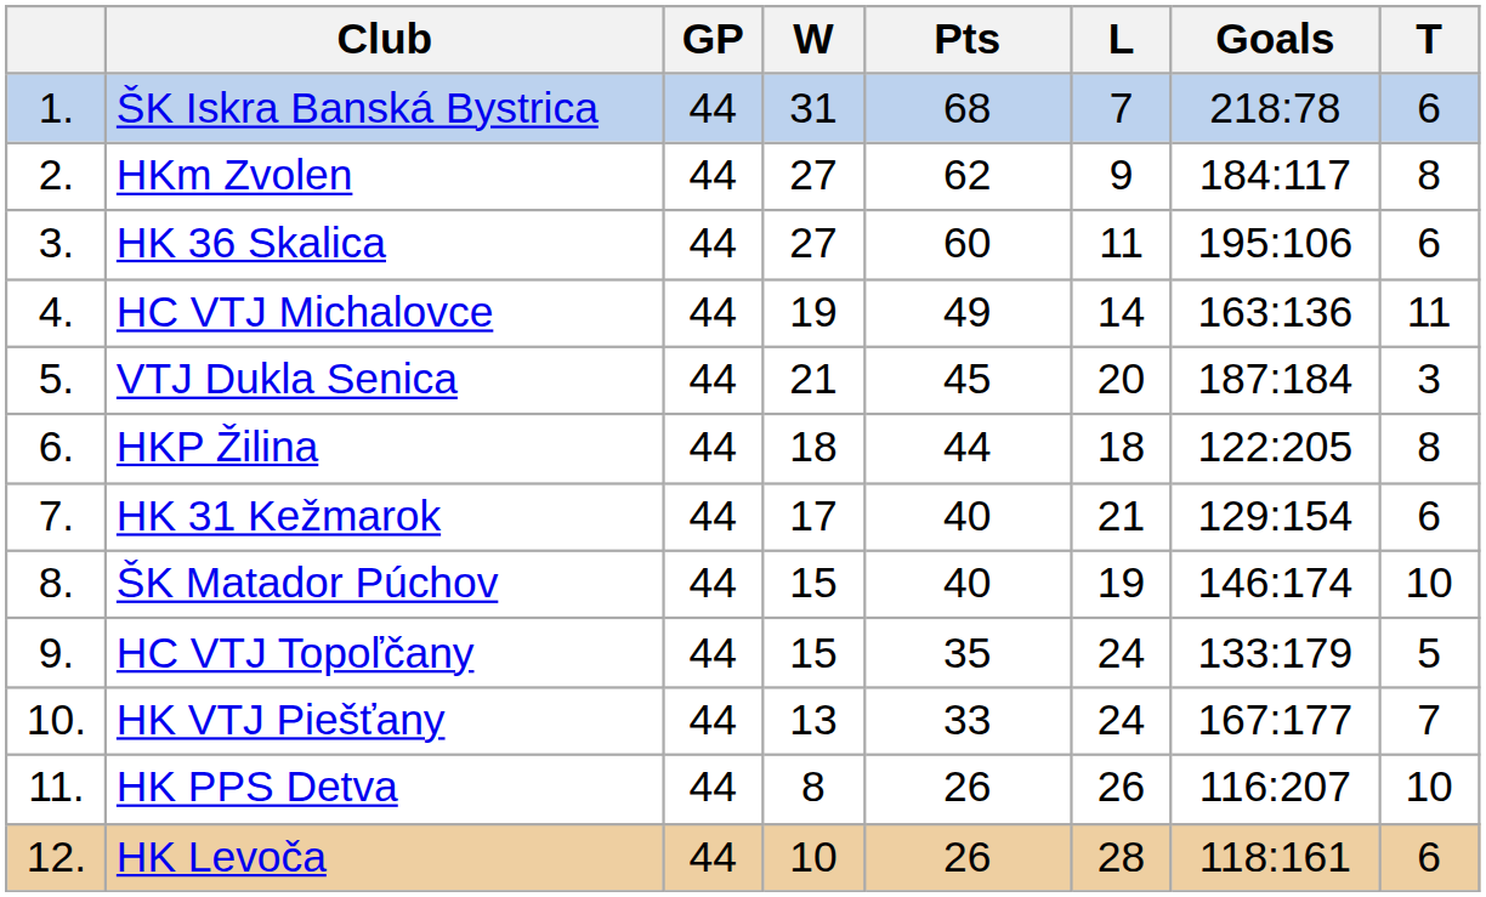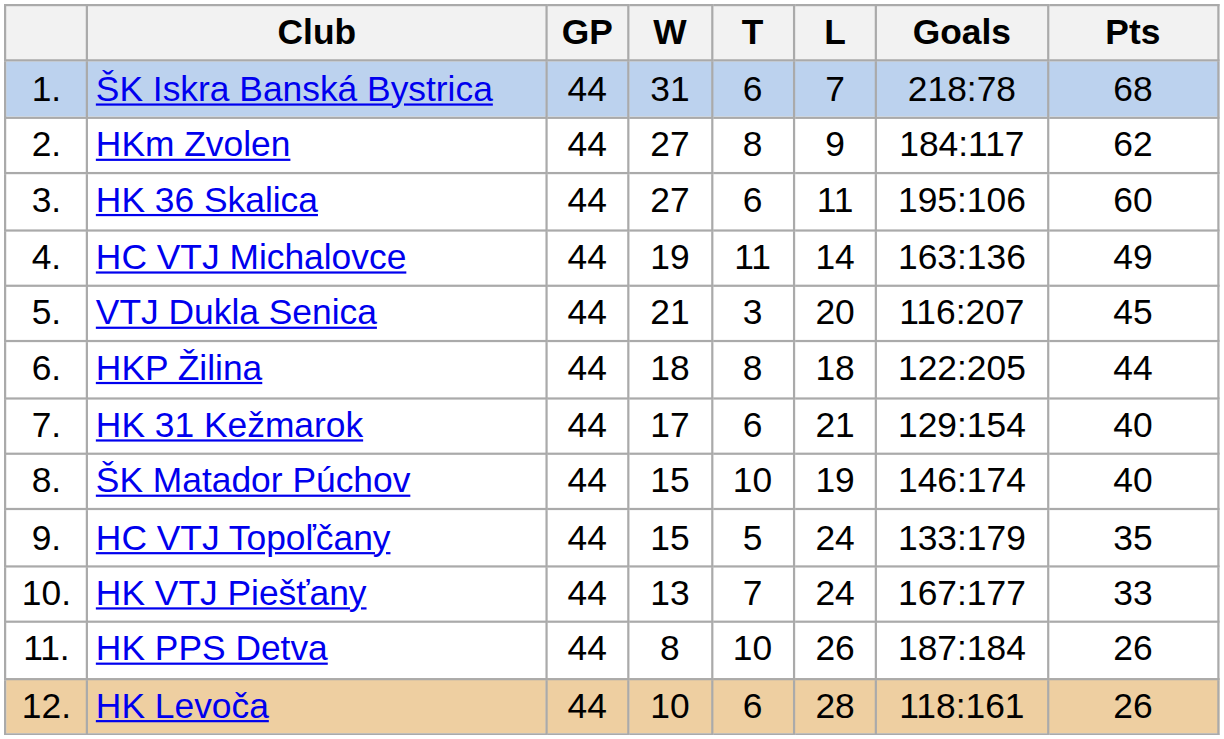 <table class="wikitable">
 <tr>
 <th width="30"></th>
 <th width="200">Club</th>
 <th width="30">GP</th>
 <th width="30">W</th>
-<th width="70">Pts</th>
+<th width="30">T</th>
 <th width="30">L</th>
 <th width="70">Goals</th>
-<th width="30">T</th>
+<th width="70">Pts</th>
 </tr>
 <tr bgcolor="#BCD2EE" align="center">
 <td>1.</td>
 <td align="left"><a href='#'>ŠK Iskra Banská Bystrica</a></td>
 <td>44</td>
 <td>31</td>
-<td>68</td>
+<td>6</td>
 <td>7</td>
 <td>218:78</td>
-<td>6</td>
+<td>68</td>
 </tr>
 <tr bgcolor="#FFFFFF" align="center">
 <td>2.</td>
 <td align="left"><a href='#'>HKm Zvolen</a></td>
 <td>44</td>
 <td>27</td>
-<td>62</td>
+<td>8</td>
 <td>9</td>
 <td>184:117</td>
-<td>8</td>
+<td>62</td>
 </tr>
 <tr bgcolor="#FFFFFF" align="center">
 <td>3.</td>
 <td align="left"><a href='#'>HK 36 Skalica</a></td>
 <td>44</td>
 <td>27</td>
-<td>60</td>
+<td>6</td>
 <td>11</td>
 <td>195:106</td>
-<td>6</td>
+<td>60</td>
 </tr>
 <tr bgcolor="#FFFFFF" align="center">
 <td>4.</td>
 <td align="left"><a href='#'>HC VTJ Michalovce</a></td>
 <td>44</td>
 <td>19</td>
-<td>49</td>
+<td>11</td>
 <td>14</td>
 <td>163:136</td>
-<td>11</td>
+<td>49</td>
 </tr>
 <tr bgcolor="#FFFFFF" align="center">
 <td>5.</td>
 <td align="left"><a href='#'>VTJ Dukla Senica</a></td>
 <td>44</td>
 <td>21</td>
+<td>3</td>
+<td>20</td>
+<td>116:207</td>
 <td>45</td>
-<td>20</td>
-<td>187:184</td>
-<td>3</td>
 </tr>
 <tr bgcolor="#FFFFFF" align="center">
 <td>6.</td>
 <td align="left"><a href='#'>HKP Žilina</a></td>
 <td>44</td>
 <td>18</td>
-<td>44</td>
+<td>8</td>
 <td>18</td>
 <td>122:205</td>
-<td>8</td>
+<td>44</td>
 </tr>
 <tr bgcolor="#FFFFFF" align="center">
 <td>7.</td>
 <td align="left"><a href='#'>HK 31 Kežmarok</a></td>
 <td>44</td>
 <td>17</td>
-<td>40</td>
+<td>6</td>
 <td>21</td>
 <td>129:154</td>
-<td>6</td>
+<td>40</td>
 </tr>
 <tr bgcolor="#FFFFFF" align="center">
 <td>8.</td>
 <td align="left"><a href='#'>ŠK Matador Púchov</a></td>
 <td>44</td>
 <td>15</td>
-<td>40</td>
+<td>10</td>
 <td>19</td>
 <td>146:174</td>
-<td>10</td>
+<td>40</td>
 </tr>
 <tr bgcolor="#FFFFFF" align="center">
 <td>9.</td>
 <td align="left"><a href='#'>HC VTJ Topoľčany</a></td>
 <td>44</td>
 <td>15</td>
-<td>35</td>
+<td>5</td>
 <td>24</td>
 <td>133:179</td>
-<td>5</td>
+<td>35</td>
 </tr>
 <tr bgcolor="#FFFFFF" align="center">
 <td>10.</td>
 <td align="left"><a href='#'>HK VTJ Piešťany</a></td>
 <td>44</td>
 <td>13</td>
-<td>33</td>
+<td>7</td>
 <td>24</td>
 <td>167:177</td>
-<td>7</td>
+<td>33</td>
 </tr>
 <tr bgcolor="#FFFFFF" align="center">
 <td>11.</td>
 <td align="left"><a href='#'>HK PPS Detva</a></td>
 <td>44</td>
 <td>8</td>
+<td>10</td>
 <td>26</td>
+<td>187:184</td>
 <td>26</td>
-<td>116:207</td>
-<td>10</td>
 </tr>
 <tr bgcolor="#EECFA1" align="center">
 <td>12.</td>
 <td align="left"><a href='#'>HK Levoča</a></td>
 <td>44</td>
 <td>10</td>
-<td>26</td>
+<td>6</td>
 <td>28</td>
 <td>118:161</td>
-<td>6</td>
+<td>26</td>
 </tr>
 </table>
